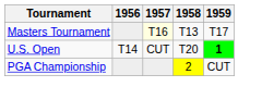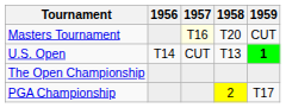 <table class="wikitable" style="font-size:95%;text-align:center;">
 <tr>
 <th>Tournament</th>
 <th>1956</th>
 <th>1957</th>
 <th>1958</th>
 <th>1959</th>
 </tr>
 <tr>
 <td align=left><a href='#'>Masters Tournament</a></td>
 <td style="background:#eeeeee;"></td>
 <td style="background: lightyellow;">T16</td>
-<td>T13</td>
-<td>T17</td>
+<td>T20</td>
+<td>CUT</td>
 </tr>
 <tr>
 <td align=left><a href='#'>U.S. Open</a></td>
 <td>T14</td>
 <td>CUT</td>
-<td>T20</td>
+<td>T13</td>
 <td style="background:lime;"><strong>1</strong></td>
+</tr>
+<tr>
+<td align=left><a href='#'>The Open Championship</a></td>
+<td style="background:#eeeeee;"></td>
+<td style="background:#eeeeee;"></td>
+<td style="background:#eeeeee;"></td>
+<td style="background:#eeeeee;"></td>
 </tr>
 <tr>
 <td align=left><a href='#'>PGA Championship</a></td>
 <td style="background:#eeeeee;"></td>
 <td style="background:#eeeeee;"></td>
 <td style="background:yellow;">2</td>
-<td>CUT</td>
+<td>T17</td>
 </tr>
 </table>
